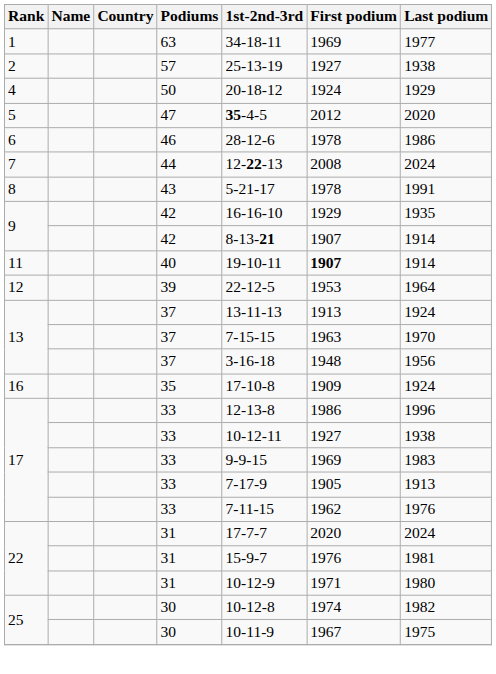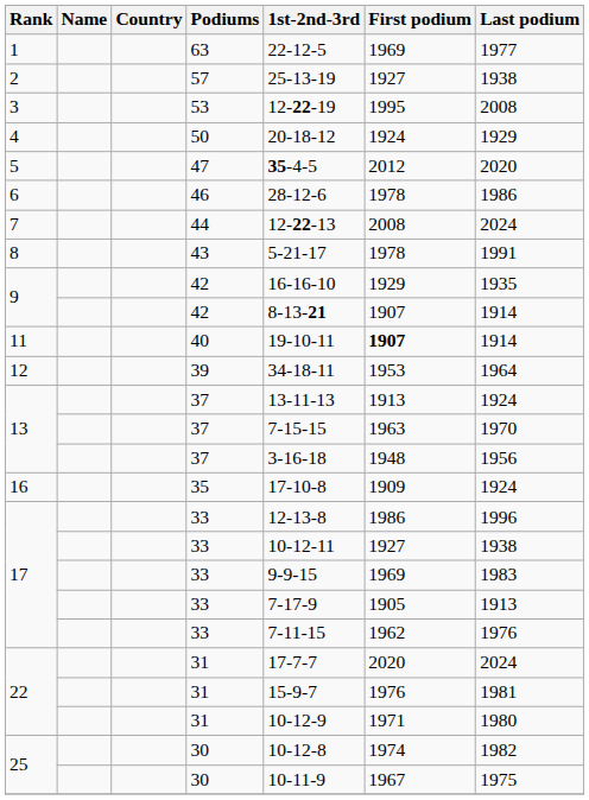 <table class="wikitable sortable">
 <tr>
 <th>Rank</th>
 <th>Name</th>
 <th>Country </th>
 <th>Podiums</th>
 <th>1st-2nd-3rd</th>
 <th>First podium</th>
 <th>Last podium</th>
 </tr>
 <tr>
 <td rowspan=1>1</td>
 <td></td>
 <td></td>
 <td>63</td>
-<td>34-18-11</td>
+<td>22-12-5</td>
 <td>1969</td>
 <td>1977</td>
 </tr>
 <tr>
 <td>2</td>
 <td></td>
 <td></td>
 <td>57</td>
 <td>25-13-19</td>
 <td>1927</td>
 <td>1938</td>
+</tr>
+<tr>
+<td>3</td>
+<td></td>
+<td></td>
+<td>53</td>
+<td>12-<strong>22</strong>-19</td>
+<td>1995</td>
+<td>2008</td>
 </tr>
 <tr>
 <td>4</td>
 <td></td>
 <td></td>
 <td>50</td>
 <td>20-18-12</td>
 <td>1924</td>
 <td>1929</td>
 </tr>
 <tr>
 <td>5</td>
 <td></td>
 <td></td>
 <td>47</td>
 <td><strong>35</strong>-4-5</td>
 <td>2012</td>
 <td>2020</td>
 </tr>
 <tr>
 <td>6</td>
 <td></td>
 <td></td>
 <td>46</td>
 <td>28-12-6</td>
 <td>1978</td>
 <td>1986</td>
 </tr>
 <tr>
 <td>7</td>
 <td></td>
 <td></td>
 <td>44</td>
 <td>12-<strong>22</strong>-13</td>
 <td>2008</td>
 <td>2024</td>
 </tr>
 <tr>
 <td>8</td>
 <td></td>
 <td></td>
 <td>43</td>
 <td>5-21-17</td>
 <td>1978</td>
 <td>1991</td>
 </tr>
 <tr>
 <td rowspan="2">9</td>
 <td></td>
 <td></td>
 <td>42</td>
 <td>16-16-10</td>
 <td>1929</td>
 <td>1935</td>
 </tr>
 <tr>
 <td></td>
 <td></td>
 <td>42</td>
 <td>8-13-<strong>21</strong></td>
 <td>1907</td>
 <td>1914</td>
 </tr>
 <tr>
 <td>11</td>
 <td></td>
 <td></td>
 <td>40</td>
 <td>19-10-11</td>
 <td><strong>1907</strong></td>
 <td>1914</td>
 </tr>
 <tr>
 <td>12</td>
 <td></td>
 <td></td>
 <td>39</td>
-<td>22-12-5</td>
+<td>34-18-11</td>
 <td>1953</td>
 <td>1964</td>
 </tr>
 <tr>
 <td rowspan="3">13</td>
 <td></td>
 <td></td>
 <td>37</td>
 <td>13-11-13</td>
 <td>1913</td>
 <td>1924</td>
 </tr>
 <tr>
 <td></td>
 <td></td>
 <td>37</td>
 <td>7-15-15</td>
 <td>1963</td>
 <td>1970</td>
 </tr>
 <tr>
 <td></td>
 <td></td>
 <td>37</td>
 <td>3-16-18</td>
 <td>1948</td>
 <td>1956</td>
 </tr>
 <tr>
 <td>16</td>
 <td></td>
 <td></td>
 <td>35</td>
 <td>17-10-8</td>
 <td>1909</td>
 <td>1924</td>
 </tr>
 <tr>
 <td rowspan=5>17</td>
 <td></td>
 <td></td>
 <td>33</td>
 <td>12-13-8</td>
 <td>1986</td>
 <td>1996</td>
 </tr>
 <tr>
 <td></td>
 <td></td>
 <td>33</td>
 <td>10-12-11</td>
 <td>1927</td>
 <td>1938</td>
 </tr>
 <tr>
 <td></td>
 <td></td>
 <td>33</td>
 <td>9-9-15</td>
 <td>1969</td>
 <td>1983</td>
 </tr>
 <tr>
 <td></td>
 <td></td>
 <td>33</td>
 <td>7-17-9</td>
 <td>1905</td>
 <td>1913</td>
 </tr>
 <tr>
 <td></td>
 <td></td>
 <td>33</td>
 <td>7-11-15</td>
 <td>1962</td>
 <td>1976</td>
 </tr>
 <tr>
 <td rowspan=3>22</td>
 <td><strong></strong></td>
 <td></td>
 <td>31</td>
 <td>17-7-7</td>
 <td>2020</td>
 <td>2024</td>
 </tr>
 <tr>
 <td></td>
 <td></td>
 <td>31</td>
 <td>15-9-7</td>
 <td>1976</td>
 <td>1981</td>
 </tr>
 <tr>
 <td></td>
 <td></td>
 <td>31</td>
 <td>10-12-9</td>
 <td>1971</td>
 <td>1980</td>
 </tr>
 <tr>
 <td rowspan=2>25</td>
 <td></td>
 <td></td>
 <td>30</td>
 <td>10-12-8</td>
 <td>1974</td>
 <td>1982</td>
 </tr>
 <tr>
 <td></td>
 <td></td>
 <td>30</td>
 <td>10-11-9</td>
 <td>1967</td>
 <td>1975</td>
 </tr>
 <tr>
 </tr>
 </table>
